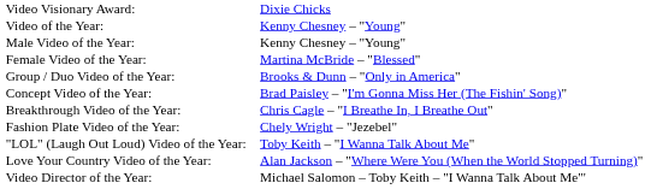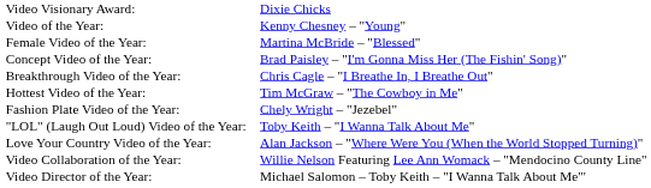 <table cellspacing="0" border="0" cellpadding="1">
 <tr>
 <td style="width:300px;">Video Visionary Award:</td>
 <td><a href='#'>Dixie Chicks</a></td>
 </tr>
 <tr>
 <td>Video of the Year:</td>
 <td><a href='#'>Kenny Chesney</a> – "<a href='#'>Young</a>"</td>
 </tr>
 <tr>
-<td>Male Video of the Year:</td>
-<td>Kenny Chesney – "Young"</td>
-</tr>
-<tr>
 <td>Female Video of the Year:</td>
 <td><a href='#'>Martina McBride</a> – "<a href='#'>Blessed</a>"</td>
-</tr>
-<tr>
-<td>Group / Duo Video of the Year:</td>
-<td><a href='#'>Brooks & Dunn</a> – "<a href='#'>Only in America</a>"</td>
 </tr>
 <tr>
 <td>Concept Video of the Year:</td>
 <td><a href='#'>Brad Paisley</a> – "<a href='#'>I'm Gonna Miss Her (The Fishin' Song)</a>"</td>
 </tr>
 <tr>
 <td>Breakthrough Video of the Year:</td>
 <td><a href='#'>Chris Cagle</a> – "<a href='#'>I Breathe In, I Breathe Out</a>"</td>
+</tr>
+<tr>
+<td>Hottest Video of the Year:</td>
+<td><a href='#'>Tim McGraw</a> – "<a href='#'>The Cowboy in Me</a>"</td>
 </tr>
 <tr>
 <td>Fashion Plate Video of the Year:</td>
 <td><a href='#'>Chely Wright</a> – "Jezebel"</td>
 </tr>
 <tr>
 <td>"LOL" (Laugh Out Loud) Video of the Year:</td>
 <td><a href='#'>Toby Keith</a> – "<a href='#'>I Wanna Talk About Me</a>"</td>
 </tr>
 <tr>
 <td>Love Your Country Video of the Year:</td>
 <td><a href='#'>Alan Jackson</a> – "<a href='#'>Where Were You (When the World Stopped Turning)</a>"</td>
 </tr>
 <tr>
+<td>Video Collaboration of the Year:</td>
+<td><a href='#'>Willie Nelson</a> Featuring <a href='#'>Lee Ann Womack</a> – "Mendocino County Line"</td>
+</tr>
+<tr>
 <td>Video Director of the Year:</td>
 <td>Michael Salomon – Toby Keith – "I Wanna Talk About Me"'</td>
 </tr>
 </table>
